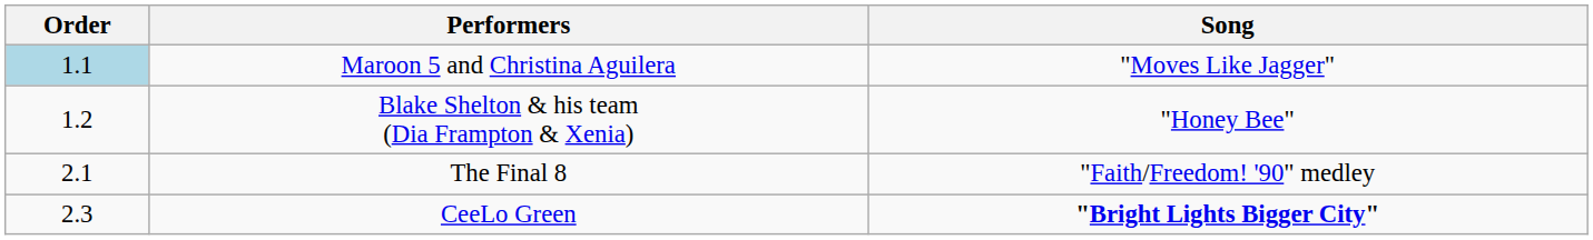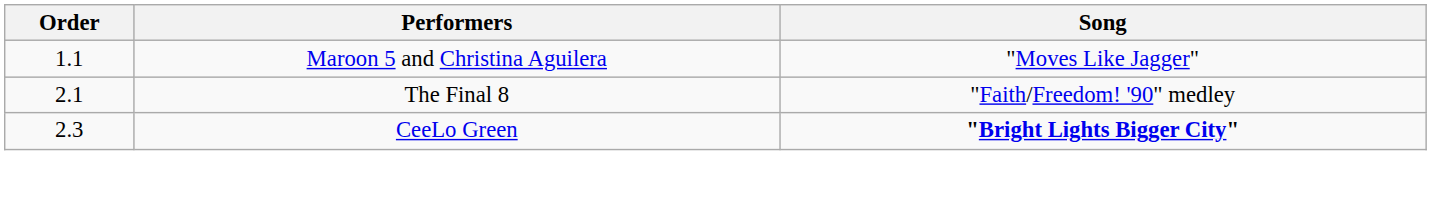 <table class="wikitable" style="text-align:center;">
 <tr>
 <th width="05%">Order</th>
 <th width="25%">Performers</th>
 <th width="25%">Song</th>
 </tr>
 <tr>
-<td style="background: lightblue;">1.1</td>
+<td>1.1</td>
 <td><a href='#'>Maroon 5</a> and <a href='#'>Christina Aguilera</a></td>
 <td>"<a href='#'>Moves Like Jagger</a>"</td>
-</tr>
-<tr>
-<td>1.2</td>
-<td><a href='#'>Blake Shelton</a> & his team<br>(<a href='#'>Dia Frampton</a> & <a href='#'>Xenia</a>)</td>
-<td>"<a href='#'>Honey Bee</a>"</td>
 </tr>
 <tr>
 <td>2.1</td>
 <td>The Final 8</td>
 <td>"<a href='#'>Faith</a>/<a href='#'>Freedom! '90</a>" medley</td>
 </tr>
 <tr>
 <td>2.3</td>
 <td><a href='#'>CeeLo Green</a></td>
 <td><strong>"<a href='#'>Bright Lights Bigger City</a>"</strong></td>
 </tr>
 </table>
